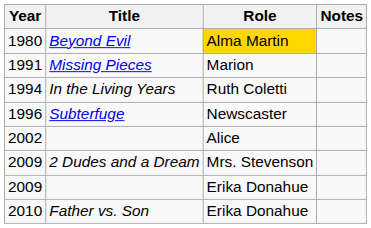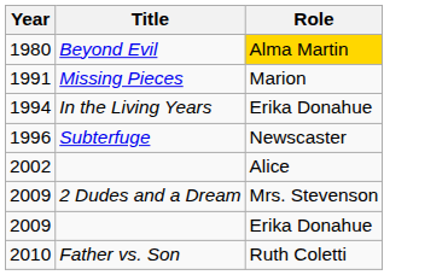 <table class="wikitable sortable">
 <tr>
 <th>Year</th>
 <th>Title</th>
 <th>Role</th>
-<th class="unsortable">Notes</th>
 </tr>
 <tr>
 <td>1980</td>
 <td><em><a href='#'>Beyond Evil</a></em></td>
 <td style="background: gold;">Alma Martin</td>
-<td></td>
 </tr>
 <tr>
 <td>1991</td>
 <td><em><a href='#'>Missing Pieces</a></em></td>
 <td>Marion</td>
-<td></td>
 </tr>
 <tr>
 <td>1994</td>
 <td><em>In the Living Years</em></td>
-<td>Ruth Coletti</td>
-<td></td>
+<td>Erika Donahue</td>
 </tr>
 <tr>
 <td>1996</td>
 <td><em><a href='#'>Subterfuge</a></em></td>
 <td>Newscaster</td>
-<td></td>
 </tr>
 <tr>
 <td>2002</td>
 <td><em></em></td>
 <td>Alice</td>
-<td></td>
 </tr>
 <tr>
 <td>2009</td>
 <td><em>2 Dudes and a Dream</em></td>
 <td>Mrs. Stevenson</td>
-<td></td>
 </tr>
 <tr>
 <td>2009</td>
 <td><em></em></td>
 <td>Erika Donahue</td>
-<td></td>
 </tr>
 <tr>
 <td>2010</td>
 <td><em>Father vs. Son</em></td>
-<td>Erika Donahue</td>
-<td></td>
+<td>Ruth Coletti</td>
 </tr>
 </table>
